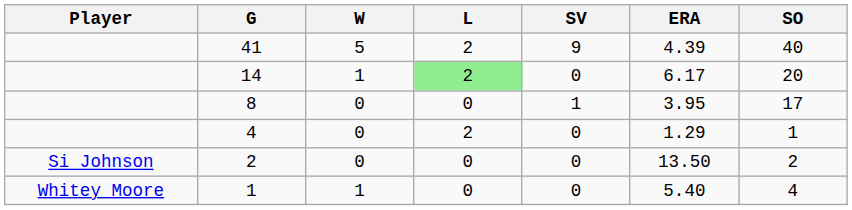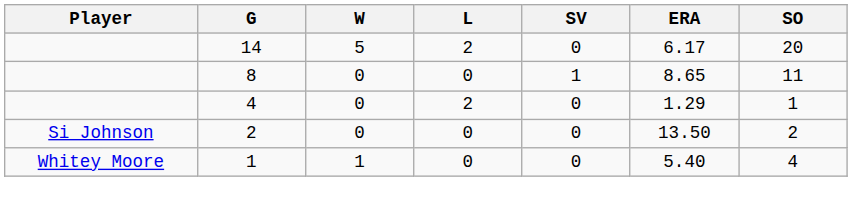 <table class="wikitable sortable">
 <tr>
 <th bgcolor="#DDDDFF" width="16%">Player</th>
 <th bgcolor="#DDDDFF" width="9%">G</th>
 <th bgcolor="#DDDDFF" width="9%">W</th>
 <th bgcolor="#DDDDFF" width="9%">L</th>
 <th bgcolor="#DDDDFF" width="9%">SV</th>
 <th bgcolor="#DDDDFF" width="9%">ERA</th>
 <th bgcolor="#DDDDFF" width="9%">SO</th>
 </tr>
 <tr align="center">
 <td></td>
-<td>41</td>
+<td>14</td>
 <td>5</td>
 <td>2</td>
-<td>9</td>
-<td>4.39</td>
-<td>40</td>
-</tr>
-<tr align="center">
-<td></td>
-<td>14</td>
-<td>1</td>
-<td style="background: lightgreen;">2</td>
 <td>0</td>
 <td>6.17</td>
 <td>20</td>
 </tr>
 <tr align="center">
 <td></td>
 <td>8</td>
 <td>0</td>
 <td>0</td>
 <td>1</td>
-<td>3.95</td>
-<td>17</td>
+<td>8.65</td>
+<td>11</td>
 </tr>
 <tr align="center">
 <td></td>
 <td>4</td>
 <td>0</td>
 <td>2</td>
 <td>0</td>
 <td>1.29</td>
 <td>1</td>
 </tr>
 <tr align="center">
 <td><a href='#'>Si Johnson</a></td>
 <td>2</td>
 <td>0</td>
 <td>0</td>
 <td>0</td>
 <td>13.50</td>
 <td>2</td>
 </tr>
 <tr align="center">
 <td><a href='#'>Whitey Moore</a></td>
 <td>1</td>
 <td>1</td>
 <td>0</td>
 <td>0</td>
 <td>5.40</td>
 <td>4</td>
 </tr>
 </table>
